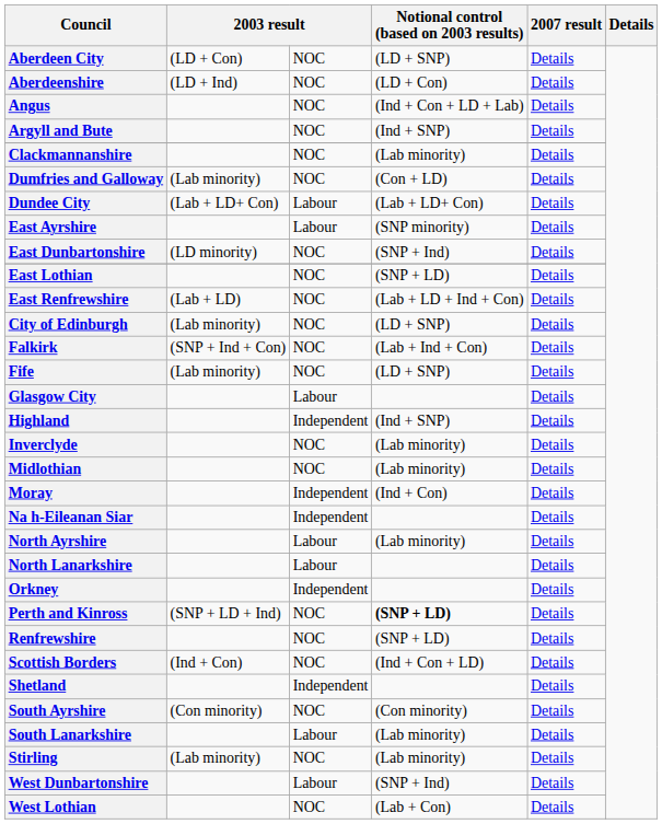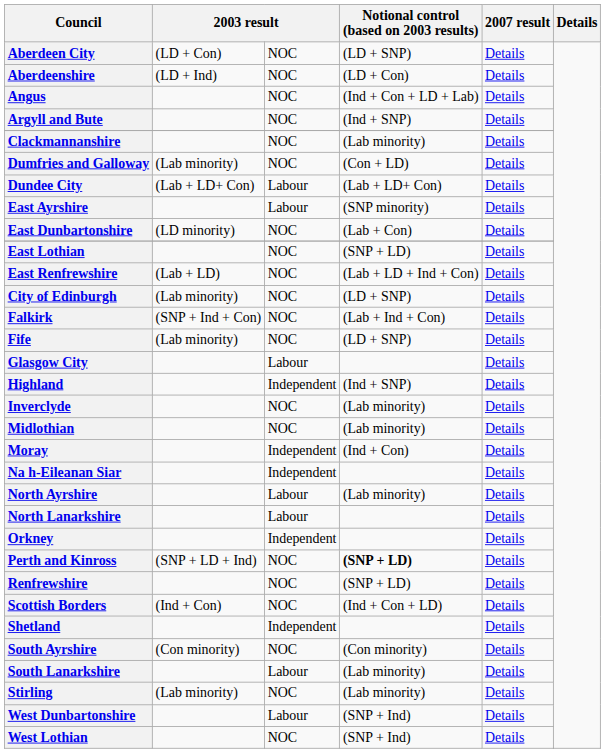 <table class="wikitable">
 <tr>
 <th scope="col">Council</th>
 <th scope="col"  colspan="2">2003 result</th>
 <th scope="col">Notional control<br>(based on 2003 results)</th>
 <th scope="col" colspan="2">2007 result</th>
 <th scope="col">Details</th>
 </tr>
 <tr>
 <th scope="row" style="text-align: left;"><a href='#'>Aberdeen City</a></th>
 <td> (LD + Con)</td>
 <td>NOC</td>
 <td> (LD + SNP)</td>
 <td><a href='#'>Details</a></td>
 </tr>
 <tr>
 <th scope="row" style="text-align: left;"><a href='#'>Aberdeenshire</a></th>
 <td> (LD + Ind)</td>
 <td>NOC</td>
 <td> (LD + Con)</td>
 <td><a href='#'>Details</a></td>
 </tr>
 <tr>
 <th scope="row" style="text-align: left;"><a href='#'>Angus</a></th>
 <td></td>
 <td>NOC</td>
 <td> (Ind + Con + LD + Lab)</td>
 <td><a href='#'>Details</a></td>
 </tr>
 <tr>
 <th scope="row" style="text-align: left;"><a href='#'>Argyll and Bute</a></th>
 <td></td>
 <td>NOC</td>
 <td> (Ind + SNP)</td>
 <td><a href='#'>Details</a></td>
 </tr>
 <tr>
 </tr>
 <tr>
 <th scope="row" style="text-align: left;"><a href='#'>Clackmannanshire</a></th>
 <td></td>
 <td>NOC</td>
 <td> (Lab minority)</td>
 <td><a href='#'>Details</a></td>
 </tr>
 <tr>
 <th scope="row" style="text-align: left;"><a href='#'>Dumfries and Galloway</a></th>
 <td> (Lab minority)</td>
 <td>NOC</td>
 <td> (Con + LD)</td>
 <td><a href='#'>Details</a></td>
 </tr>
 <tr>
 <th scope="row" style="text-align: left;"><a href='#'>Dundee City</a></th>
 <td> (Lab + LD+ Con)</td>
 <td>Labour</td>
 <td> (Lab + LD+ Con)</td>
 <td><a href='#'>Details</a></td>
 </tr>
 <tr>
 <th scope="row" style="text-align: left;"><a href='#'>East Ayrshire</a></th>
 <td></td>
 <td>Labour</td>
 <td> (SNP minority)</td>
 <td><a href='#'>Details</a></td>
 </tr>
 <tr>
 <th scope="row" style="text-align: left;"><a href='#'>East Dunbartonshire</a></th>
 <td> (LD minority)</td>
 <td>NOC</td>
-<td> (SNP + Ind)</td>
+<td> (Lab + Con)</td>
 <td><a href='#'>Details</a></td>
 </tr>
 <tr>
 </tr>
 <tr>
 <th scope="row" style="text-align: left;"><a href='#'>East Lothian</a></th>
 <td></td>
 <td>NOC</td>
 <td> (SNP + LD)</td>
 <td><a href='#'>Details</a></td>
 </tr>
 <tr>
 <th scope="row" style="text-align: left;"><a href='#'>East Renfrewshire</a></th>
 <td> (Lab + LD)</td>
 <td>NOC</td>
 <td> (Lab + LD + Ind + Con)</td>
 <td><a href='#'>Details</a></td>
 </tr>
 <tr>
 <th scope="row" style="text-align: left;"><a href='#'>City of Edinburgh</a></th>
 <td> (Lab minority)</td>
 <td>NOC</td>
 <td> (LD + SNP)</td>
 <td><a href='#'>Details</a></td>
 </tr>
 <tr>
 <th scope="row" style="text-align: left;"><a href='#'>Falkirk</a></th>
 <td> (SNP + Ind + Con)</td>
 <td>NOC</td>
 <td> (Lab + Ind + Con)</td>
 <td><a href='#'>Details</a></td>
 </tr>
 <tr>
 <th scope="row" style="text-align: left;"><a href='#'>Fife</a></th>
 <td> (Lab minority)</td>
 <td>NOC</td>
 <td> (LD + SNP)</td>
 <td><a href='#'>Details</a></td>
 </tr>
 <tr>
 <th scope="row" style="text-align: left;"><a href='#'>Glasgow City</a></th>
 <td></td>
 <td>Labour</td>
 <td></td>
 <td><a href='#'>Details</a></td>
 </tr>
 <tr>
 <th scope="row" style="text-align: left;"><a href='#'>Highland</a></th>
 <td></td>
 <td>Independent</td>
 <td> (Ind + SNP)</td>
 <td><a href='#'>Details</a></td>
 </tr>
 <tr>
 <th scope="row" style="text-align: left;"><a href='#'>Inverclyde</a></th>
 <td></td>
 <td>NOC</td>
 <td> (Lab minority)</td>
 <td><a href='#'>Details</a></td>
 </tr>
 <tr>
 <th scope="row" style="text-align: left;"><a href='#'>Midlothian</a></th>
 <td></td>
 <td>NOC</td>
 <td> (Lab minority)</td>
 <td><a href='#'>Details</a></td>
 </tr>
 <tr>
 <th scope="row" style="text-align: left;"><a href='#'>Moray</a></th>
 <td></td>
 <td>Independent</td>
 <td> (Ind + Con)</td>
 <td><a href='#'>Details</a></td>
 </tr>
 <tr>
 <th scope="row" style="text-align: left;"><a href='#'>Na h-Eileanan Siar</a></th>
 <td></td>
 <td>Independent</td>
 <td></td>
 <td><a href='#'>Details</a></td>
 </tr>
 <tr>
 <th scope="row" style="text-align: left;"><a href='#'>North Ayrshire</a></th>
 <td></td>
 <td>Labour</td>
 <td> (Lab minority)</td>
 <td><a href='#'>Details</a></td>
 </tr>
 <tr>
 <th scope="row" style="text-align: left;"><a href='#'>North Lanarkshire</a></th>
 <td></td>
 <td>Labour</td>
 <td></td>
 <td><a href='#'>Details</a></td>
 </tr>
 <tr>
 <th scope="row" style="text-align: left;"><a href='#'>Orkney</a></th>
 <td></td>
 <td>Independent</td>
 <td></td>
 <td><a href='#'>Details</a></td>
 </tr>
 <tr>
 <th scope="row" style="text-align: left;"><a href='#'>Perth and Kinross</a></th>
 <td> (SNP + LD + Ind)</td>
 <td>NOC</td>
 <td><strong> (SNP + LD)</strong></td>
 <td><a href='#'>Details</a></td>
 </tr>
 <tr>
 <th scope="row" style="text-align: left;"><a href='#'>Renfrewshire</a></th>
 <td></td>
 <td>NOC</td>
 <td> (SNP + LD)</td>
 <td><a href='#'>Details</a></td>
 </tr>
 <tr>
 <th scope="row" style="text-align: left;"><a href='#'>Scottish Borders</a></th>
 <td> (Ind + Con)</td>
 <td>NOC</td>
 <td> (Ind + Con + LD)</td>
 <td><a href='#'>Details</a></td>
 </tr>
 <tr>
 <th scope="row" style="text-align: left;"><a href='#'>Shetland</a></th>
 <td></td>
 <td>Independent</td>
 <td></td>
 <td><a href='#'>Details</a></td>
 </tr>
 <tr>
 <th scope="row" style="text-align: left;"><a href='#'>South Ayrshire</a></th>
 <td> (Con minority)</td>
 <td>NOC</td>
 <td> (Con minority)</td>
 <td><a href='#'>Details</a></td>
 </tr>
 <tr>
 <th scope="row" style="text-align: left;"><a href='#'>South Lanarkshire</a></th>
 <td></td>
 <td>Labour</td>
 <td> (Lab minority)</td>
 <td><a href='#'>Details</a></td>
 </tr>
 <tr>
 <th scope="row" style="text-align: left;"><a href='#'>Stirling</a></th>
 <td> (Lab minority)</td>
 <td>NOC</td>
 <td> (Lab minority)</td>
 <td><a href='#'>Details</a></td>
 </tr>
 <tr>
 <th scope="row" style="text-align: left;"><a href='#'>West Dunbartonshire</a></th>
 <td></td>
 <td>Labour</td>
 <td> (SNP + Ind)</td>
 <td><a href='#'>Details</a></td>
 </tr>
 <tr>
 <th scope="row" style="text-align: left;"><a href='#'>West Lothian</a></th>
 <td></td>
 <td>NOC</td>
-<td> (Lab + Con)</td>
+<td> (SNP + Ind)</td>
 <td><a href='#'>Details</a></td>
 </tr>
 </table>
